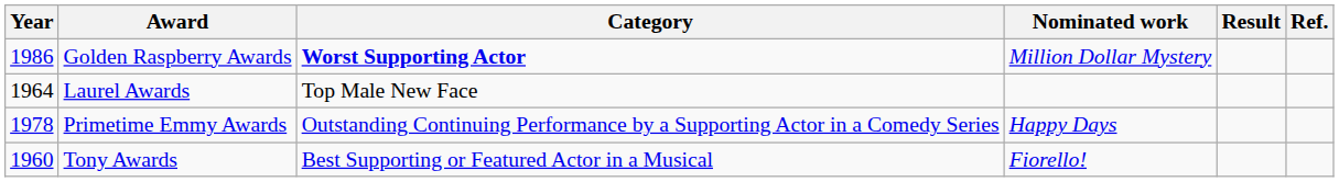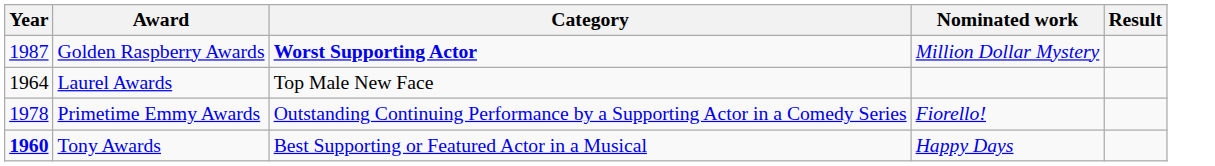 <table class="wikitable">
 <tr>
 <th>Year</th>
 <th>Award</th>
 <th>Category</th>
 <th>Nominated work</th>
 <th>Result</th>
-<th>Ref.</th>
 </tr>
 <tr>
-<td><a href='#'>1986</a></td>
+<td><a href='#'>1987</a></td>
 <td><a href='#'>Golden Raspberry Awards</a></td>
 <td><strong><a href='#'>Worst Supporting Actor</a></strong></td>
 <td><em><a href='#'>Million Dollar Mystery</a></em></td>
 <td></td>
-<td align="center"></td>
 </tr>
 <tr>
 <td>1964</td>
 <td><a href='#'>Laurel Awards</a></td>
 <td>Top Male New Face</td>
 <td></td>
 <td></td>
-<td align="center"></td>
 </tr>
 <tr>
 <td><a href='#'>1978</a></td>
 <td><a href='#'>Primetime Emmy Awards</a></td>
 <td><a href='#'>Outstanding Continuing Performance by a Supporting Actor in a Comedy Series</a></td>
+<td><em><a href='#'>Fiorello!</a></em></td>
+<td></td>
+</tr>
+<tr>
+<td><strong><a href='#'>1960</a></strong></td>
+<td><a href='#'>Tony Awards</a></td>
+<td><a href='#'>Best Supporting or Featured Actor in a Musical</a></td>
 <td><em><a href='#'>Happy Days</a></em></td>
 <td></td>
-<td align="center"></td>
-</tr>
-<tr>
-<td><a href='#'>1960</a></td>
-<td><a href='#'>Tony Awards</a></td>
-<td><a href='#'>Best Supporting or Featured Actor in a Musical</a></td>
-<td><em><a href='#'>Fiorello!</a></em></td>
-<td></td>
-<td align="center"></td>
 </tr>
 </table>
